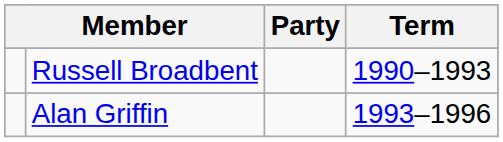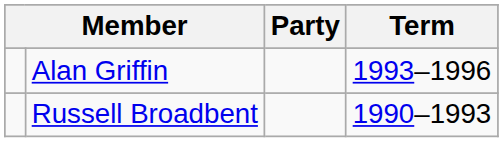 <table class="wikitable">
 <tr>
 <th colspan="2">Member</th>
 <th>Party</th>
 <th>Term</th>
 </tr>
 <tr>
 <td> </td>
+<td><a href='#'>Alan Griffin</a></td>
+<td></td>
+<td><a href='#'>1993</a>–1996</td>
+</tr>
+<tr>
+<td> </td>
 <td><a href='#'>Russell Broadbent</a></td>
 <td></td>
 <td><a href='#'>1990</a>–1993</td>
 </tr>
-<tr>
-<td> </td>
-<td><a href='#'>Alan Griffin</a></td>
-<td></td>
-<td><a href='#'>1993</a>–1996</td>
-</tr>
 </table>
